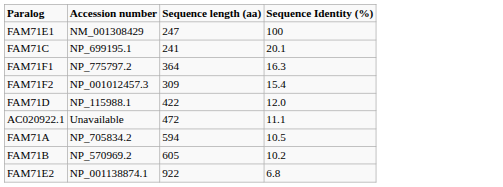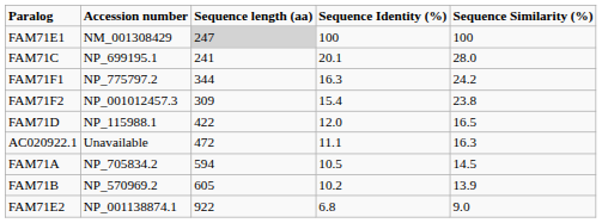 <table class="wikitable">
 <tr>
 <td><strong>Paralog</strong></td>
 <td><strong>Accession number</strong></td>
 <td><strong>Sequence length (aa)</strong></td>
 <td><strong>Sequence Identity (%)</strong></td>
+<td><strong>Sequence Similarity (%)</strong></td>
 </tr>
 <tr>
 <td>FAM71E1</td>
 <td>NM_001308429</td>
-<td>247</td>
+<td style="background: lightgrey;">247</td>
+<td>100</td>
 <td>100</td>
 </tr>
 <tr>
 <td>FAM71C</td>
 <td>NP_699195.1</td>
 <td>241</td>
 <td>20.1</td>
+<td>28.0</td>
 </tr>
 <tr>
 <td>FAM71F1</td>
 <td>NP_775797.2</td>
-<td>364</td>
+<td>344</td>
 <td>16.3</td>
+<td>24.2</td>
 </tr>
 <tr>
 <td>FAM71F2</td>
 <td>NP_001012457.3</td>
 <td>309</td>
 <td>15.4</td>
+<td>23.8</td>
 </tr>
 <tr>
 <td>FAM71D</td>
 <td>NP_115988.1</td>
 <td>422</td>
 <td>12.0</td>
+<td>16.5</td>
 </tr>
 <tr>
 <td>AC020922.1</td>
 <td>Unavailable</td>
 <td>472</td>
 <td>11.1</td>
+<td>16.3</td>
 </tr>
 <tr>
 <td>FAM71A</td>
 <td>NP_705834.2</td>
 <td>594</td>
 <td>10.5</td>
+<td>14.5</td>
 </tr>
 <tr>
 <td>FAM71B</td>
 <td>NP_570969.2</td>
 <td>605</td>
 <td>10.2</td>
+<td>13.9</td>
 </tr>
 <tr>
 <td>FAM71E2</td>
 <td>NP_001138874.1</td>
 <td>922</td>
 <td>6.8</td>
+<td>9.0</td>
 </tr>
 </table>
